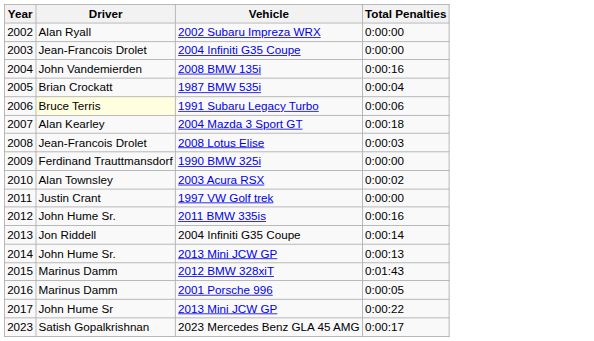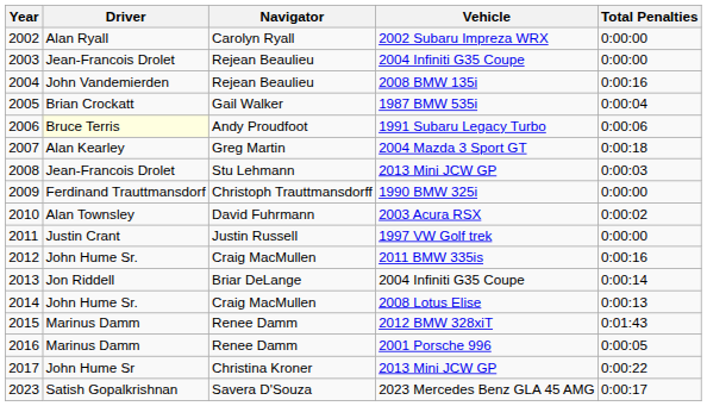 <table class="wikitable sortable" style="font-size: 90%;">
 <tr>
 <th>Year</th>
 <th>Driver</th>
+<th>Navigator</th>
 <th>Vehicle</th>
 <th>Total Penalties</th>
 </tr>
 <tr>
 <td>2002</td>
 <td> Alan Ryall</td>
+<td> Carolyn Ryall</td>
 <td><a href='#'>2002 Subaru Impreza WRX</a></td>
 <td>0:00:00</td>
 </tr>
 <tr>
 <td>2003</td>
 <td> Jean-Francois Drolet</td>
+<td> Rejean Beaulieu</td>
 <td><a href='#'>2004 Infiniti G35 Coupe</a></td>
 <td>0:00:00</td>
 </tr>
 <tr>
 <td>2004</td>
 <td> John Vandemierden</td>
+<td> Rejean Beaulieu</td>
 <td><a href='#'>2008 BMW 135i</a></td>
 <td>0:00:16</td>
 </tr>
 <tr>
 <td>2005</td>
 <td> Brian Crockatt</td>
+<td> Gail Walker</td>
 <td><a href='#'>1987 BMW 535i</a></td>
 <td>0:00:04</td>
 </tr>
 <tr>
 <td>2006</td>
 <td style="background: lightyellow;"> Bruce Terris</td>
+<td> Andy Proudfoot</td>
 <td><a href='#'>1991 Subaru Legacy Turbo</a></td>
 <td>0:00:06</td>
 </tr>
 <tr>
 <td>2007</td>
 <td> Alan Kearley</td>
+<td> Greg Martin</td>
 <td><a href='#'>2004 Mazda 3 Sport GT</a></td>
 <td>0:00:18</td>
 </tr>
 <tr>
 <td>2008</td>
 <td> Jean-Francois Drolet</td>
-<td><a href='#'>2008 Lotus Elise</a></td>
+<td> Stu Lehmann</td>
+<td><a href='#'>2013 Mini JCW GP</a></td>
 <td>0:00:03</td>
 </tr>
 <tr>
 <td>2009</td>
 <td> Ferdinand Trauttmansdorf</td>
+<td> Christoph Trauttmansdorff</td>
 <td><a href='#'>1990 BMW 325i</a></td>
 <td>0:00:00</td>
 </tr>
 <tr>
 <td>2010</td>
 <td> Alan Townsley</td>
+<td> David Fuhrmann</td>
 <td><a href='#'>2003 Acura RSX</a></td>
 <td>0:00:02</td>
 </tr>
 <tr>
 <td>2011</td>
 <td> Justin Crant</td>
+<td> Justin Russell</td>
 <td><a href='#'>1997 VW Golf trek</a></td>
 <td>0:00:00</td>
 </tr>
 <tr>
 <td>2012</td>
 <td> John Hume Sr.</td>
+<td> Craig MacMullen</td>
 <td><a href='#'>2011 BMW 335is</a></td>
 <td>0:00:16</td>
 </tr>
 <tr>
 <td>2013</td>
 <td> Jon Riddell</td>
+<td> Briar DeLange</td>
 <td>2004 Infiniti G35 Coupe</td>
 <td>0:00:14</td>
 </tr>
 <tr>
 <td>2014</td>
 <td> John Hume Sr.</td>
-<td><a href='#'>2013 Mini JCW GP</a></td>
+<td> Craig MacMullen</td>
+<td><a href='#'>2008 Lotus Elise</a></td>
 <td>0:00:13</td>
 </tr>
 <tr>
 <td>2015</td>
 <td> Marinus Damm</td>
+<td> Renee Damm</td>
 <td><a href='#'>2012 BMW 328xiT</a></td>
 <td>0:01:43</td>
 </tr>
 <tr>
 <td>2016</td>
 <td> Marinus Damm</td>
+<td> Renee Damm</td>
 <td><a href='#'>2001 Porsche 996</a></td>
 <td>0:00:05</td>
 </tr>
 <tr>
 <td>2017</td>
 <td> John Hume Sr</td>
+<td> Christina Kroner</td>
 <td><a href='#'>2013 Mini JCW GP</a></td>
 <td>0:00:22</td>
 </tr>
 <tr>
 <td>2023</td>
 <td> Satish Gopalkrishnan</td>
+<td> Savera D'Souza</td>
 <td>2023 Mercedes Benz GLA 45 AMG</td>
 <td>0:00:17</td>
 </tr>
 </table>
